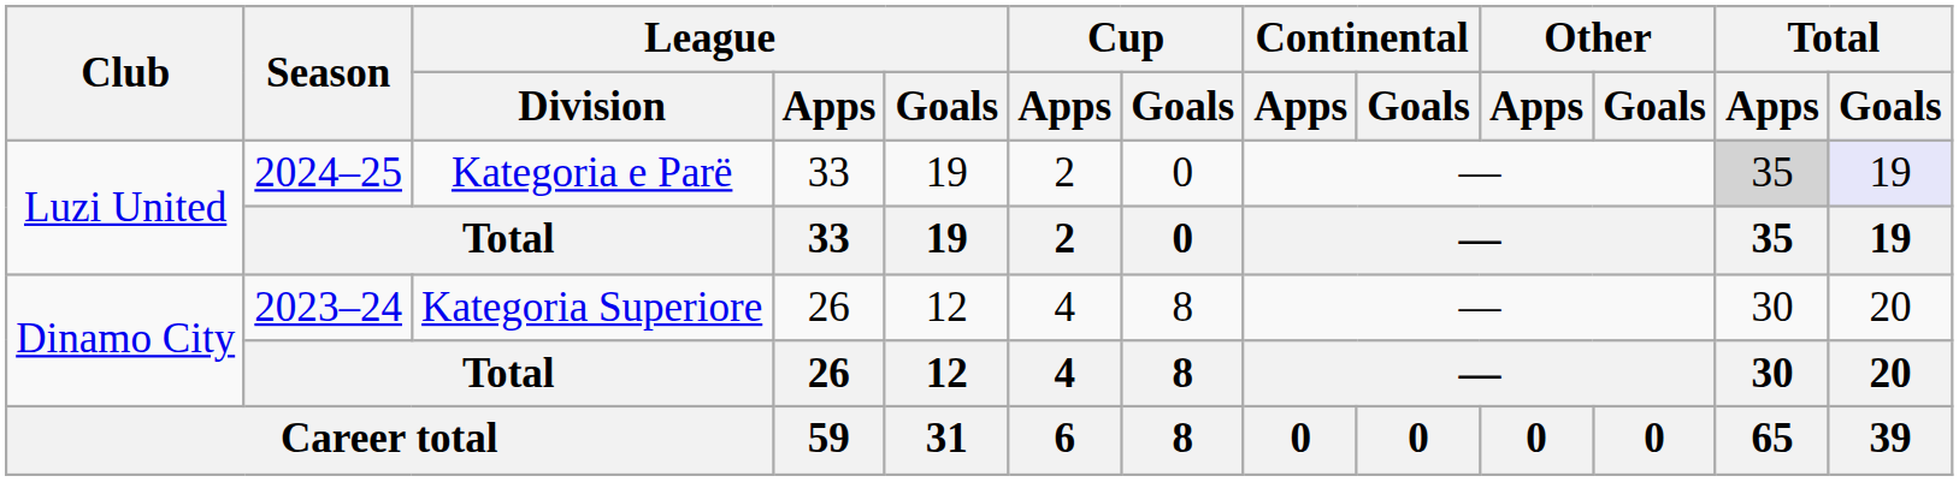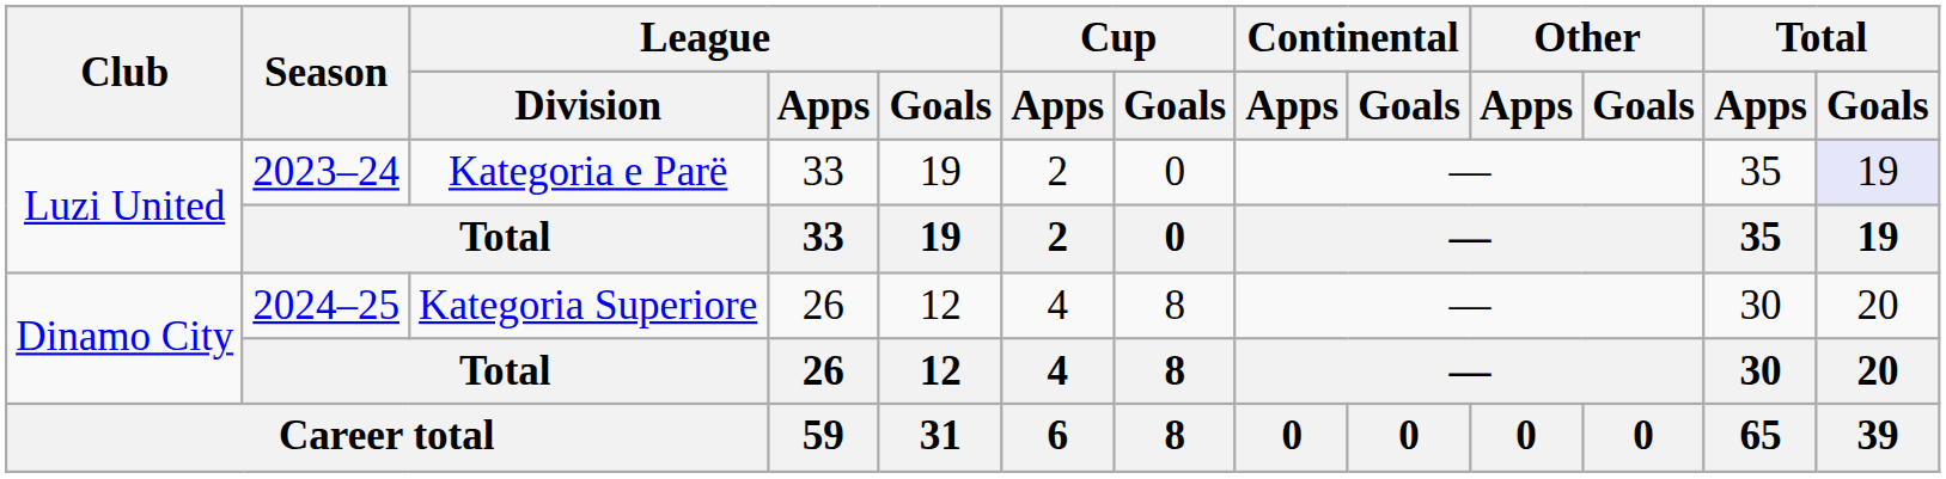 <table class="wikitable" style="text-align:center">
 <tr>
 <th rowspan="2">Club</th>
 <th rowspan="2">Season</th>
 <th colspan="3">League</th>
 <th colspan="2">Cup</th>
 <th colspan="2">Continental</th>
 <th colspan="2">Other</th>
 <th colspan="2">Total</th>
 </tr>
 <tr>
 <th>Division</th>
 <th>Apps</th>
 <th>Goals</th>
 <th>Apps</th>
 <th>Goals</th>
 <th>Apps</th>
 <th>Goals</th>
 <th>Apps</th>
 <th>Goals</th>
 <th>Apps</th>
 <th>Goals</th>
 </tr>
 <tr>
 <td rowspan="2" valign="center"><a href='#'>Luzi United</a></td>
-<td><a href='#'>2024–25</a></td>
+<td><a href='#'>2023–24</a></td>
 <td rowspan="1"><a href='#'>Kategoria e Parë</a></td>
 <td>33</td>
 <td>19</td>
 <td>2</td>
 <td>0</td>
 <td colspan="4">—</td>
-<td style="background: lightgrey;">35</td>
+<td>35</td>
 <td style="background: lavender;">19</td>
 </tr>
 <tr>
 <th colspan="2">Total</th>
 <th>33</th>
 <th>19</th>
 <th>2</th>
 <th>0</th>
 <th colspan="4">—</th>
 <th>35</th>
 <th>19</th>
 </tr>
 <tr>
 <td rowspan="2" valign="center"><a href='#'>Dinamo City</a></td>
-<td><a href='#'>2023–24</a></td>
+<td><a href='#'>2024–25</a></td>
 <td rowspan="1"><a href='#'>Kategoria Superiore</a></td>
 <td>26</td>
 <td>12</td>
 <td>4</td>
 <td>8</td>
 <td colspan="4">—</td>
 <td>30</td>
 <td>20</td>
 </tr>
 <tr>
 <th colspan="2">Total</th>
 <th>26</th>
 <th>12</th>
 <th>4</th>
 <th>8</th>
 <th colspan="4">—</th>
 <th>30</th>
 <th>20</th>
 </tr>
 <tr>
 <th colspan="3">Career total</th>
 <th>59</th>
 <th>31</th>
 <th>6</th>
 <th>8</th>
 <th>0</th>
 <th>0</th>
 <th>0</th>
 <th>0</th>
 <th>65</th>
 <th>39</th>
 </tr>
 </table>
